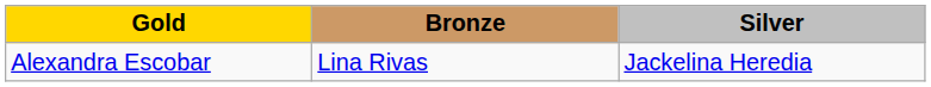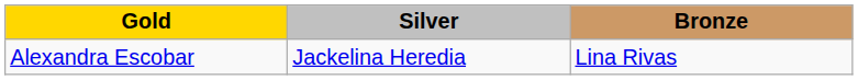 <table class="wikitable" style="text-align:left">
 <tr align="center">
 <td width=200 bgcolor=gold><strong>Gold</strong></td>
+<td width=200 bgcolor=silver><strong>Silver</strong></td>
 <td width=200 bgcolor=CC9966><strong>Bronze</strong></td>
-<td width=200 bgcolor=silver><strong>Silver</strong></td>
 </tr>
 <tr>
 <td><a href='#'>Alexandra Escobar</a><br><em></em></td>
+<td><a href='#'>Jackelina Heredia</a><br><em></em></td>
 <td><a href='#'>Lina Rivas</a><br><em></em></td>
-<td><a href='#'>Jackelina Heredia</a><br><em></em></td>
 </tr>
 </table>
